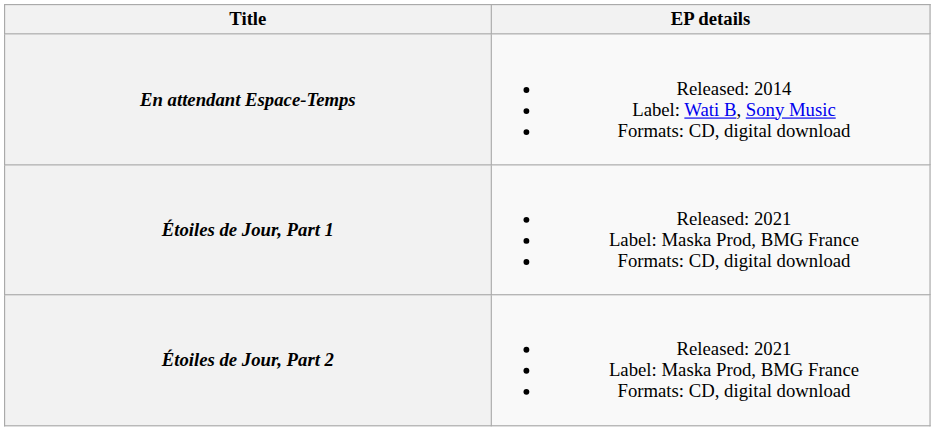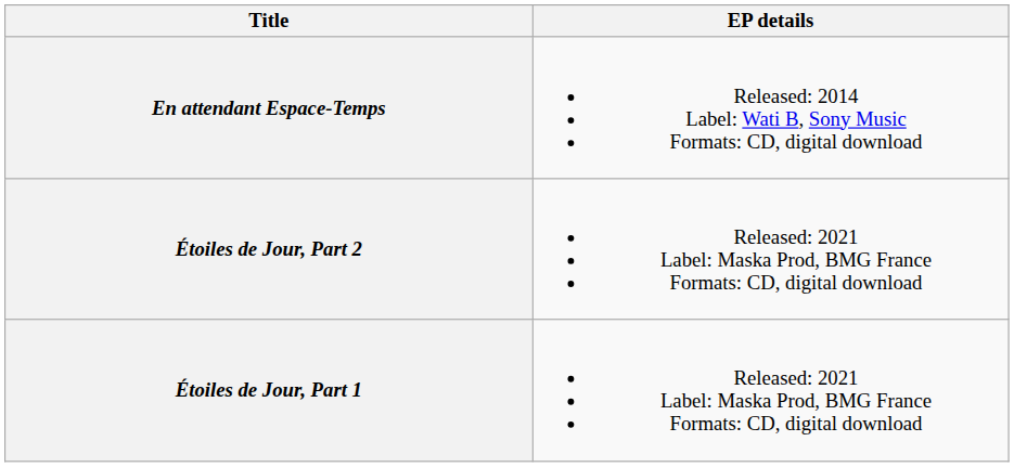 <table class="wikitable plainrowheaders" style="text-align:center;" width="50%">
 <tr>
 <th scope="col" style="width:20em;">Title</th>
 <th scope="col" style="width:18em;">EP details</th>
 </tr>
 <tr>
 <th scope="row"><em>En attendant Espace-Temps</em></th>
 <td><br><ul><li>Released: 2014</li><li>Label: <a href='#'>Wati B</a>, <a href='#'>Sony Music</a></li><li>Formats: CD, digital download</li></ul></td>
 </tr>
 <tr>
+<th scope="row"><em>Étoiles de Jour, Part 2</em></th>
+<td><br><ul><li>Released: 2021</li><li>Label: Maska Prod, BMG France</li><li>Formats: CD, digital download</li></ul></td>
+</tr>
+<tr>
 <th scope="row"><em>Étoiles de Jour, Part 1</em></th>
 <td><br><ul><li>Released: 2021</li><li>Label: Maska Prod, BMG France</li><li>Formats: CD, digital download</li></ul></td>
 </tr>
-<tr>
-<th scope="row"><em>Étoiles de Jour, Part 2</em></th>
-<td><br><ul><li>Released: 2021</li><li>Label: Maska Prod, BMG France</li><li>Formats: CD, digital download</li></ul></td>
-</tr>
 </table>
